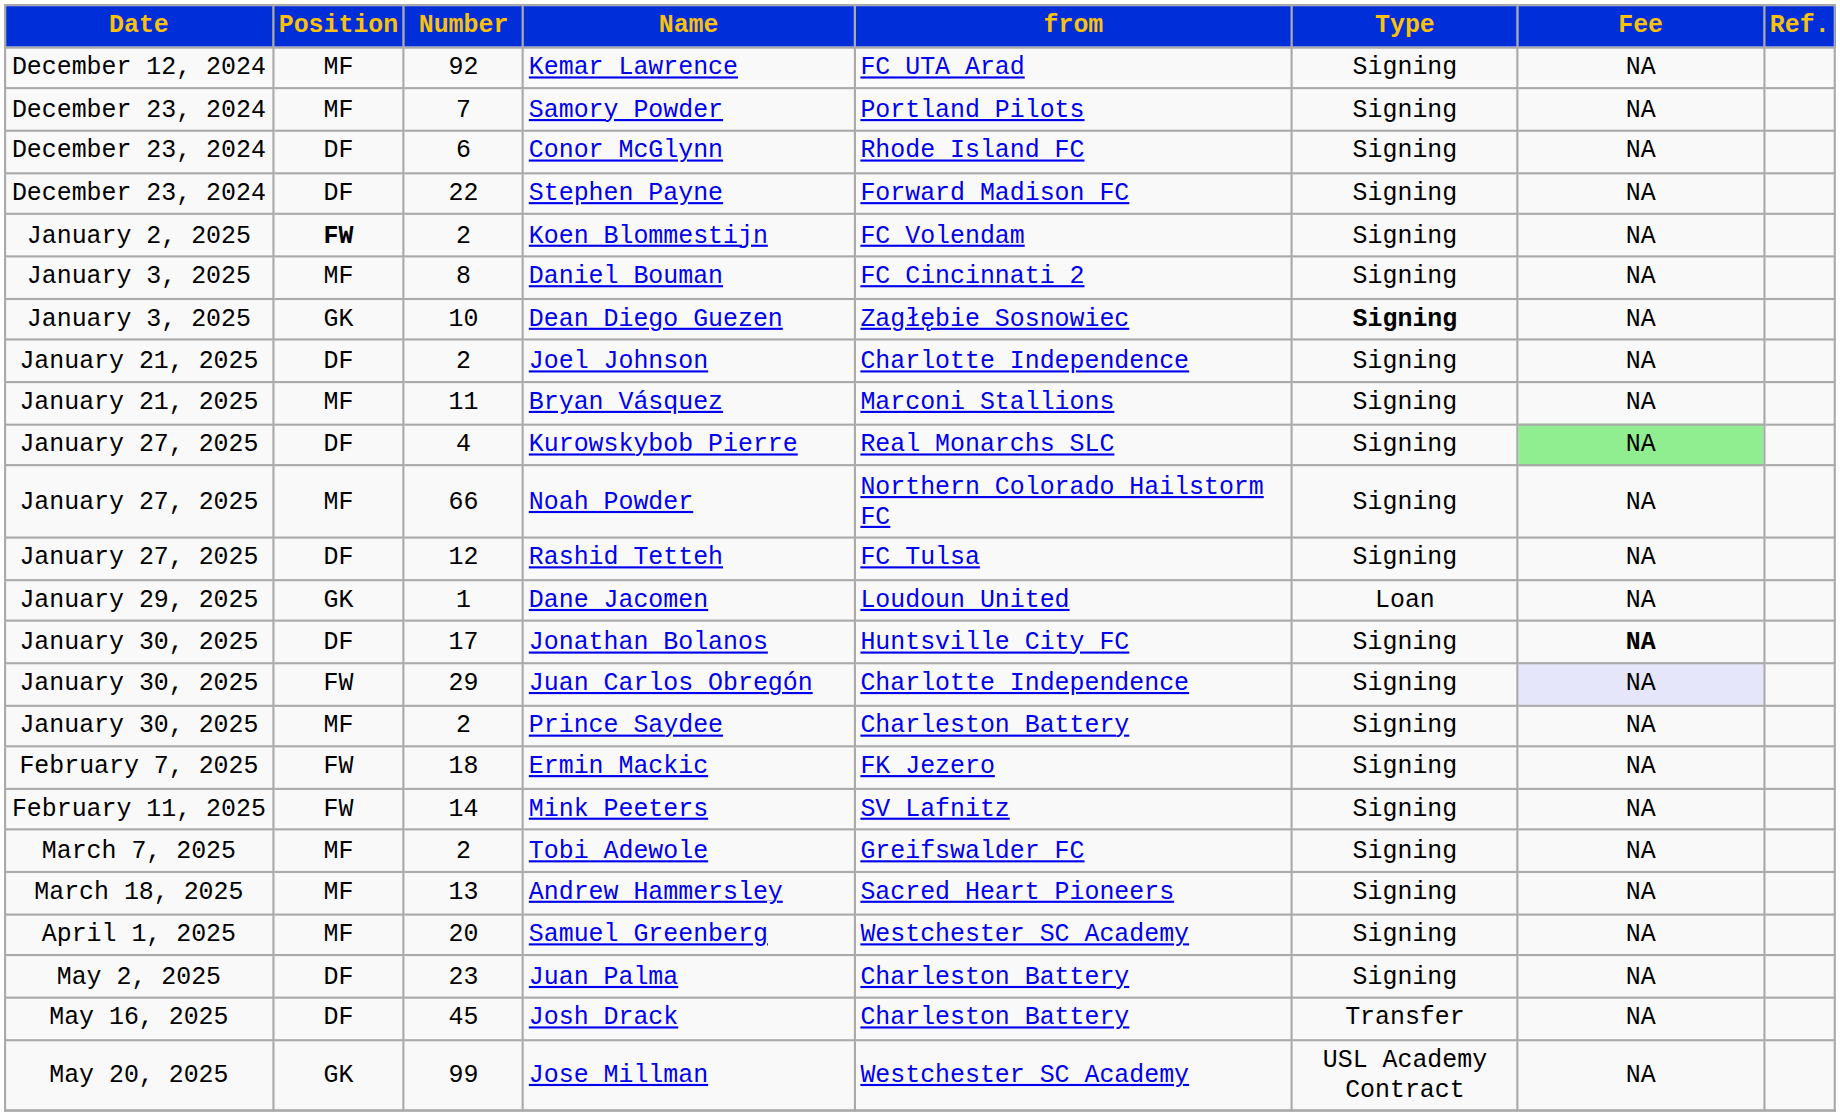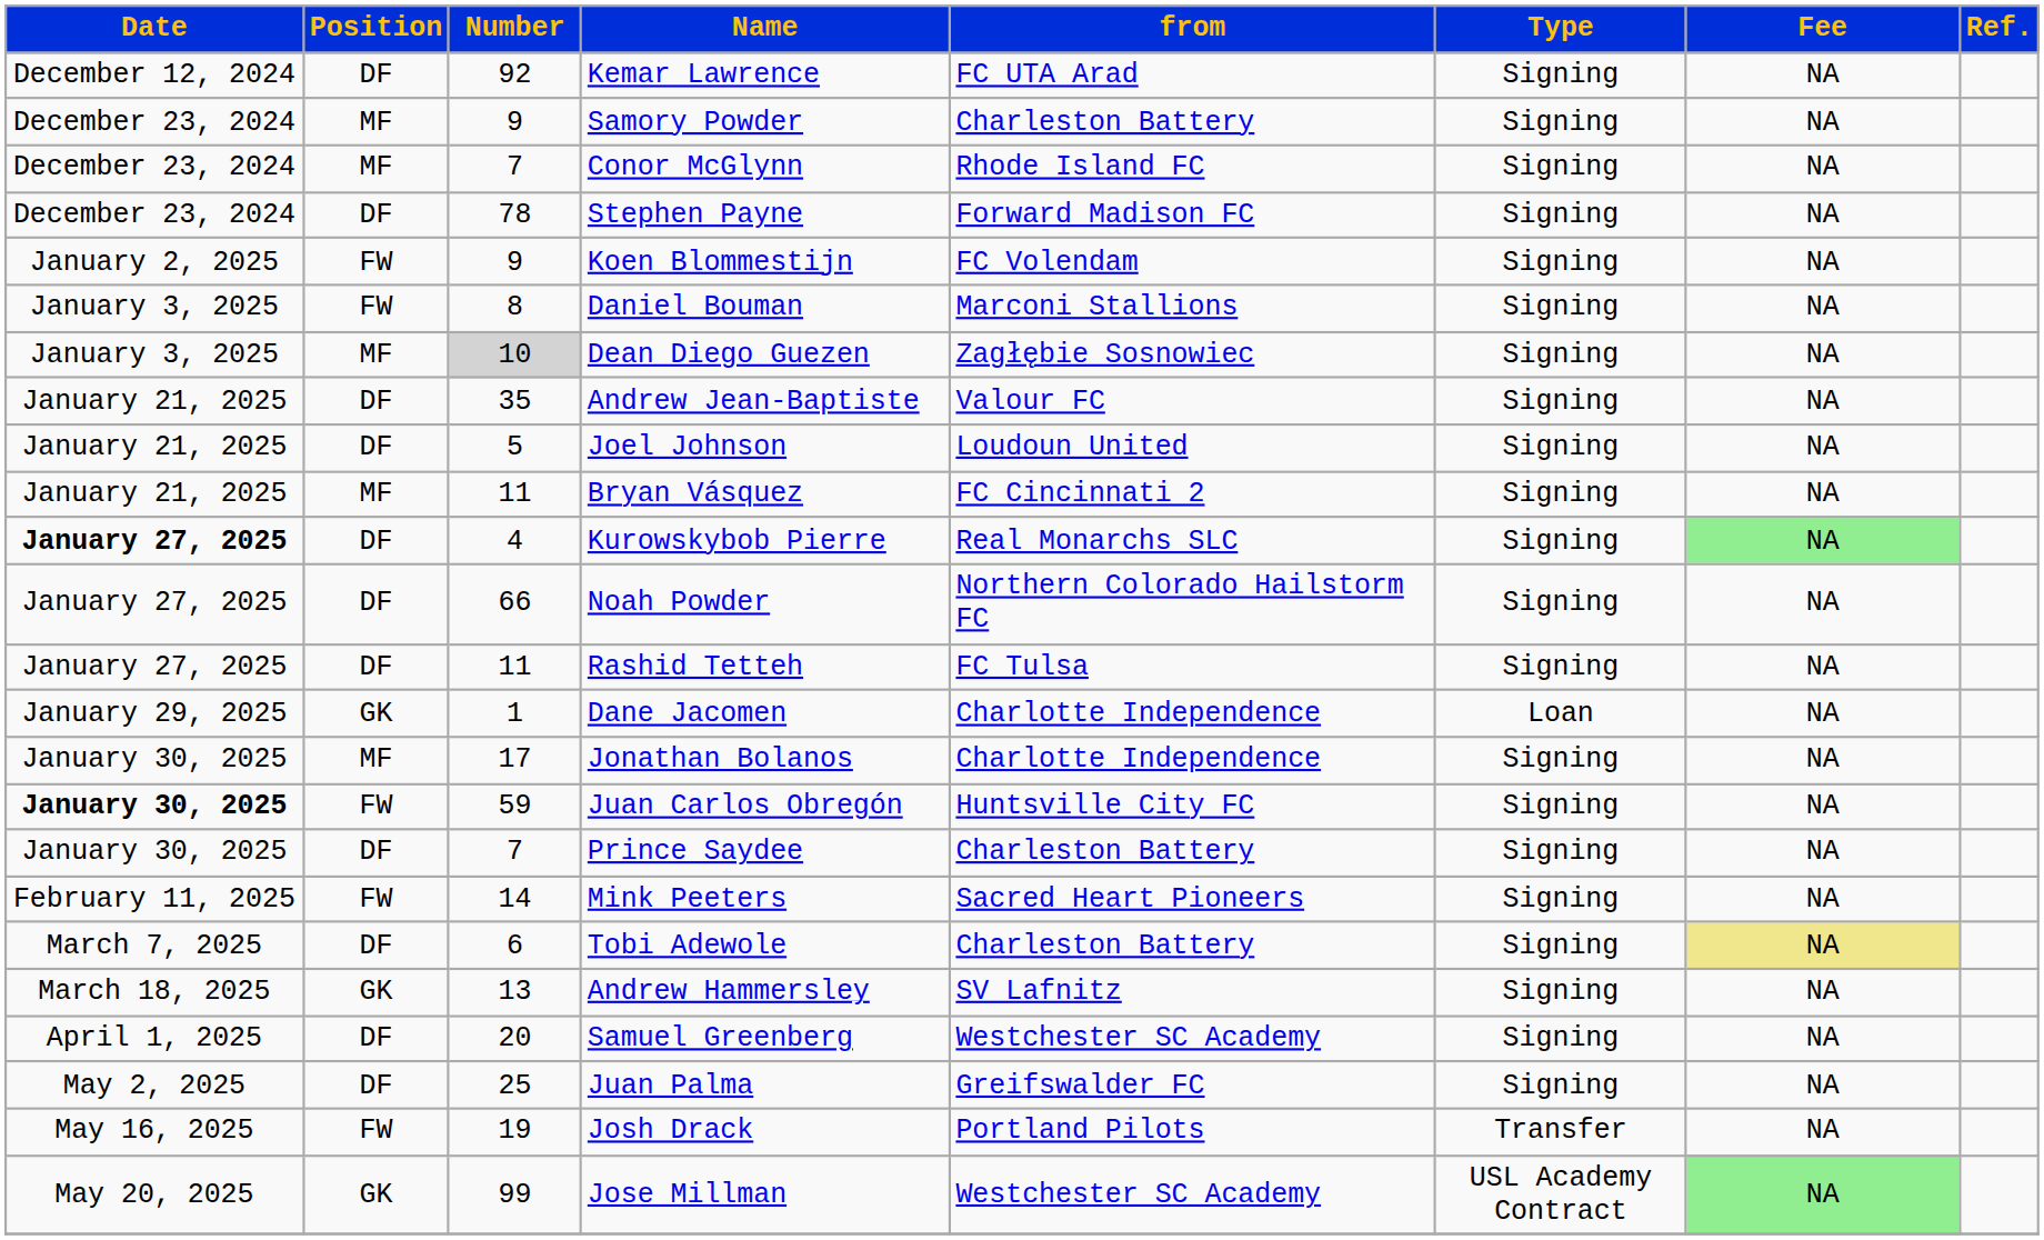 <table class="wikitable" style="text-align:center; font-size:90%; ">
 <tr>
 <th style= "background:#002ED9; color:#FCC108; width:120px;">Date</th>
 <th style="background:#002ED9; color:#FCC108; width:50px;">Position</th>
 <th style="background:#002ED9; color:#FCC108; width:50px;">Number</th>
 <th style="background:#002ED9; color:#FCC108; width:150px;">Name</th>
 <th style="background:#002ED9; color:#FCC108; width:200px;">from</th>
 <th style="background:#002ED9; color:#FCC108; Width:100px;">Type</th>
 <th style="background:#002ED9; color:#FCC108; width:110px;">Fee</th>
 <th style="background:#002ED9; color:#FCC108; width:25px;">Ref.</th>
 </tr>
 <tr>
 <td>December 12, 2024</td>
-<td>MF</td>
+<td>DF</td>
 <td>92</td>
 <td align="left"> <a href='#'>Kemar Lawrence</a></td>
 <td align="left"> <a href='#'>FC UTA Arad</a></td>
 <td>Signing</td>
 <td>NA</td>
 <td></td>
 </tr>
 <tr>
 <td>December 23, 2024</td>
 <td>MF</td>
-<td>7</td>
+<td>9</td>
 <td align="left"> <a href='#'>Samory Powder</a></td>
-<td align="left"> <a href='#'>Portland Pilots</a></td>
+<td align="left"> <a href='#'>Charleston Battery</a></td>
 <td>Signing</td>
 <td>NA</td>
 <td></td>
 </tr>
 <tr>
 <td>December 23, 2024</td>
-<td>DF</td>
-<td>6</td>
+<td>MF</td>
+<td>7</td>
 <td align="left"> <a href='#'>Conor McGlynn</a></td>
 <td align="left"> <a href='#'>Rhode Island FC</a></td>
 <td>Signing</td>
 <td>NA</td>
 <td></td>
 </tr>
 <tr>
 <td>December 23, 2024</td>
 <td>DF</td>
-<td>22</td>
+<td>78</td>
 <td align="left"> <a href='#'>Stephen Payne</a></td>
 <td align="left"> <a href='#'>Forward Madison FC</a></td>
 <td>Signing</td>
 <td>NA</td>
 <td></td>
 </tr>
 <tr>
 <td>January 2, 2025</td>
-<td><strong>FW</strong></td>
-<td>2</td>
+<td>FW</td>
+<td>9</td>
 <td align="left"> <a href='#'>Koen Blommestijn</a></td>
 <td align="left"> <a href='#'>FC Volendam</a></td>
 <td>Signing</td>
 <td>NA</td>
 <td></td>
 </tr>
 <tr>
 <td>January 3, 2025</td>
-<td>MF</td>
+<td>FW</td>
 <td>8</td>
 <td align="left"> <a href='#'>Daniel Bouman</a></td>
-<td align="left"> <a href='#'>FC Cincinnati 2</a></td>
+<td align="left"> <a href='#'>Marconi Stallions</a></td>
 <td>Signing</td>
 <td>NA</td>
 <td></td>
 </tr>
 <tr>
 <td>January 3, 2025</td>
-<td>GK</td>
-<td>10</td>
+<td>MF</td>
+<td style="background: lightgrey;">10</td>
 <td align="left"> <a href='#'>Dean Diego Guezen</a></td>
 <td align="left"> <a href='#'>Zagłębie Sosnowiec</a></td>
-<td><strong>Signing</strong></td>
+<td>Signing</td>
 <td>NA</td>
 <td></td>
 </tr>
 <tr>
 <td>January 21, 2025</td>
 <td>DF</td>
-<td>2</td>
+<td>35</td>
+<td align="left"> <a href='#'>Andrew Jean-Baptiste</a></td>
+<td align="left"> <a href='#'>Valour FC</a></td>
+<td>Signing</td>
+<td>NA</td>
+<td></td>
+</tr>
+<tr>
+<td>January 21, 2025</td>
+<td>DF</td>
+<td>5</td>
 <td align="left"> <a href='#'>Joel Johnson</a></td>
-<td align="left"> <a href='#'>Charlotte Independence</a></td>
+<td align="left"> <a href='#'>Loudoun United</a></td>
 <td>Signing</td>
 <td>NA</td>
 <td></td>
 </tr>
 <tr>
 <td>January 21, 2025</td>
 <td>MF</td>
 <td>11</td>
 <td align="left"> <a href='#'> Bryan Vásquez</a></td>
-<td align="left"> <a href='#'>Marconi Stallions</a></td>
+<td align="left"> <a href='#'>FC Cincinnati 2</a></td>
 <td>Signing</td>
 <td>NA</td>
 <td></td>
 </tr>
 <tr>
-<td>January 27, 2025</td>
+<td><strong>January 27, 2025</strong></td>
 <td>DF</td>
 <td>4</td>
 <td align="left"> <a href='#'>Kurowskybob Pierre</a></td>
 <td align="left"> <a href='#'>Real Monarchs SLC</a></td>
 <td>Signing</td>
 <td style="background: lightgreen;">NA</td>
 <td></td>
 </tr>
 <tr>
 <td>January 27, 2025</td>
-<td>MF</td>
+<td>DF</td>
 <td>66</td>
 <td align="left"> <a href='#'>Noah Powder</a></td>
 <td align="left"> <a href='#'>Northern Colorado Hailstorm FC</a></td>
 <td>Signing</td>
 <td>NA</td>
 <td></td>
 </tr>
 <tr>
 <td>January 27, 2025</td>
 <td>DF</td>
-<td>12</td>
+<td>11</td>
 <td align="left"> <a href='#'>Rashid Tetteh</a></td>
 <td align="left"> <a href='#'>FC Tulsa</a></td>
 <td>Signing</td>
 <td>NA</td>
 <td></td>
 </tr>
 <tr>
 <td>January 29, 2025</td>
 <td>GK</td>
 <td>1</td>
 <td align="left"> <a href='#'>Dane Jacomen</a></td>
-<td align="left"> <a href='#'>Loudoun United</a></td>
+<td align="left"> <a href='#'>Charlotte Independence</a></td>
 <td>Loan</td>
 <td>NA</td>
 <td></td>
 </tr>
 <tr>
 <td>January 30, 2025</td>
-<td>DF</td>
+<td>MF</td>
 <td>17</td>
 <td align="left"> <a href='#'> Jonathan Bolanos</a></td>
-<td align="left"> <a href='#'>Huntsville City FC</a></td>
-<td>Signing</td>
-<td><strong>NA</strong></td>
-<td></td>
-</tr>
-<tr>
-<td>January 30, 2025</td>
-<td>FW</td>
-<td>29</td>
-<td align="left"> <a href='#'>Juan Carlos Obregón</a></td>
 <td align="left"> <a href='#'>Charlotte Independence</a></td>
-<td>Signing</td>
-<td style="background: lavender;">NA</td>
-<td></td>
-</tr>
-<tr>
-<td>January 30, 2025</td>
-<td>MF</td>
-<td>2</td>
-<td align="left"> <a href='#'>Prince Saydee</a></td>
-<td align="left"> <a href='#'>Charleston Battery</a></td>
 <td>Signing</td>
 <td>NA</td>
 <td></td>
 </tr>
 <tr>
-<td>February 7, 2025</td>
+<td><strong>January 30, 2025</strong></td>
 <td>FW</td>
-<td>18</td>
-<td align="left"> <a href='#'>Ermin Mackic</a></td>
-<td align="left"> <a href='#'>FK Jezero</a></td>
+<td>59</td>
+<td align="left"> <a href='#'>Juan Carlos Obregón</a></td>
+<td align="left"> <a href='#'>Huntsville City FC</a></td>
+<td>Signing</td>
+<td>NA</td>
+<td></td>
+</tr>
+<tr>
+<td>January 30, 2025</td>
+<td>DF</td>
+<td>7</td>
+<td align="left"> <a href='#'>Prince Saydee</a></td>
+<td align="left"> <a href='#'>Charleston Battery</a></td>
 <td>Signing</td>
 <td>NA</td>
 <td></td>
 </tr>
 <tr>
 <td>February 11, 2025</td>
 <td>FW</td>
 <td>14</td>
 <td align="left"> <a href='#'>Mink Peeters</a></td>
+<td align="left"> <a href='#'>Sacred Heart Pioneers</a></td>
+<td>Signing</td>
+<td>NA</td>
+<td></td>
+</tr>
+<tr>
+<td>March 7, 2025</td>
+<td>DF</td>
+<td>6</td>
+<td align="left"> <a href='#'>Tobi Adewole</a></td>
+<td align="left"> <a href='#'>Charleston Battery</a></td>
+<td>Signing</td>
+<td style="background: khaki;">NA</td>
+<td></td>
+</tr>
+<tr>
+<td>March 18, 2025</td>
+<td>GK</td>
+<td>13</td>
+<td align="left"> <a href='#'>Andrew Hammersley</a></td>
 <td align="left"> <a href='#'>SV Lafnitz</a></td>
 <td>Signing</td>
 <td>NA</td>
 <td></td>
 </tr>
 <tr>
-<td>March 7, 2025</td>
-<td>MF</td>
-<td>2</td>
-<td align="left"> <a href='#'>Tobi Adewole</a></td>
-<td align="left"> <a href='#'>Greifswalder FC</a></td>
-<td>Signing</td>
-<td>NA</td>
-<td></td>
-</tr>
-<tr>
-<td>March 18, 2025</td>
-<td>MF</td>
-<td>13</td>
-<td align="left"> <a href='#'>Andrew Hammersley</a></td>
-<td align="left"> <a href='#'>Sacred Heart Pioneers</a></td>
-<td>Signing</td>
-<td>NA</td>
-<td></td>
-</tr>
-<tr>
 <td>April 1, 2025</td>
-<td>MF</td>
+<td>DF</td>
 <td>20</td>
 <td align="left"> <a href='#'> Samuel Greenberg</a></td>
 <td align="left"> <a href='#'> Westchester SC Academy</a></td>
 <td>Signing</td>
 <td>NA</td>
 <td></td>
 </tr>
 <tr>
 <td>May 2, 2025</td>
 <td>DF</td>
-<td>23</td>
+<td>25</td>
 <td align="left"> <a href='#'>Juan Palma</a></td>
-<td align="left"> <a href='#'>Charleston Battery</a></td>
+<td align="left"> <a href='#'>Greifswalder FC</a></td>
 <td>Signing</td>
 <td>NA</td>
 <td></td>
 </tr>
 <tr>
 <td>May 16, 2025</td>
-<td>DF</td>
-<td>45</td>
+<td>FW</td>
+<td>19</td>
 <td align="left"> <a href='#'>Josh Drack</a></td>
-<td align="left"> <a href='#'>Charleston Battery</a></td>
+<td align="left"> <a href='#'>Portland Pilots</a></td>
 <td>Transfer</td>
 <td>NA</td>
 <td></td>
 </tr>
 <tr>
 <td>May 20, 2025</td>
 <td>GK</td>
 <td>99</td>
 <td align="left"> <a href='#'>Jose Millman</a></td>
 <td align="left"> <a href='#'> Westchester SC Academy</a></td>
 <td>USL Academy Contract</td>
-<td>NA</td>
+<td style="background: lightgreen;">NA</td>
 <td></td>
 </tr>
 <tr>
 </tr>
 </table>
